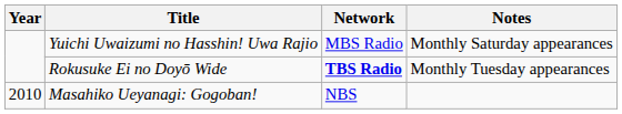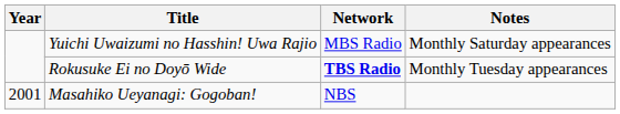 <table class="wikitable">
 <tr>
 <th>Year</th>
 <th>Title</th>
 <th>Network</th>
 <th>Notes</th>
 </tr>
 <tr>
 <td rowspan="2"></td>
 <td><em>Yuichi Uwaizumi no Hasshin! Uwa Rajio</em></td>
 <td><a href='#'>MBS Radio</a></td>
 <td>Monthly Saturday appearances</td>
 </tr>
 <tr>
 <td><em>Rokusuke Ei no Doyō Wide</em></td>
 <td><strong><a href='#'>TBS Radio</a></strong></td>
 <td>Monthly Tuesday appearances</td>
 </tr>
 <tr>
-<td>2010</td>
+<td>2001</td>
 <td><em>Masahiko Ueyanagi: Gogoban!</em></td>
 <td><a href='#'>NBS</a></td>
 <td></td>
 </tr>
 </table>
